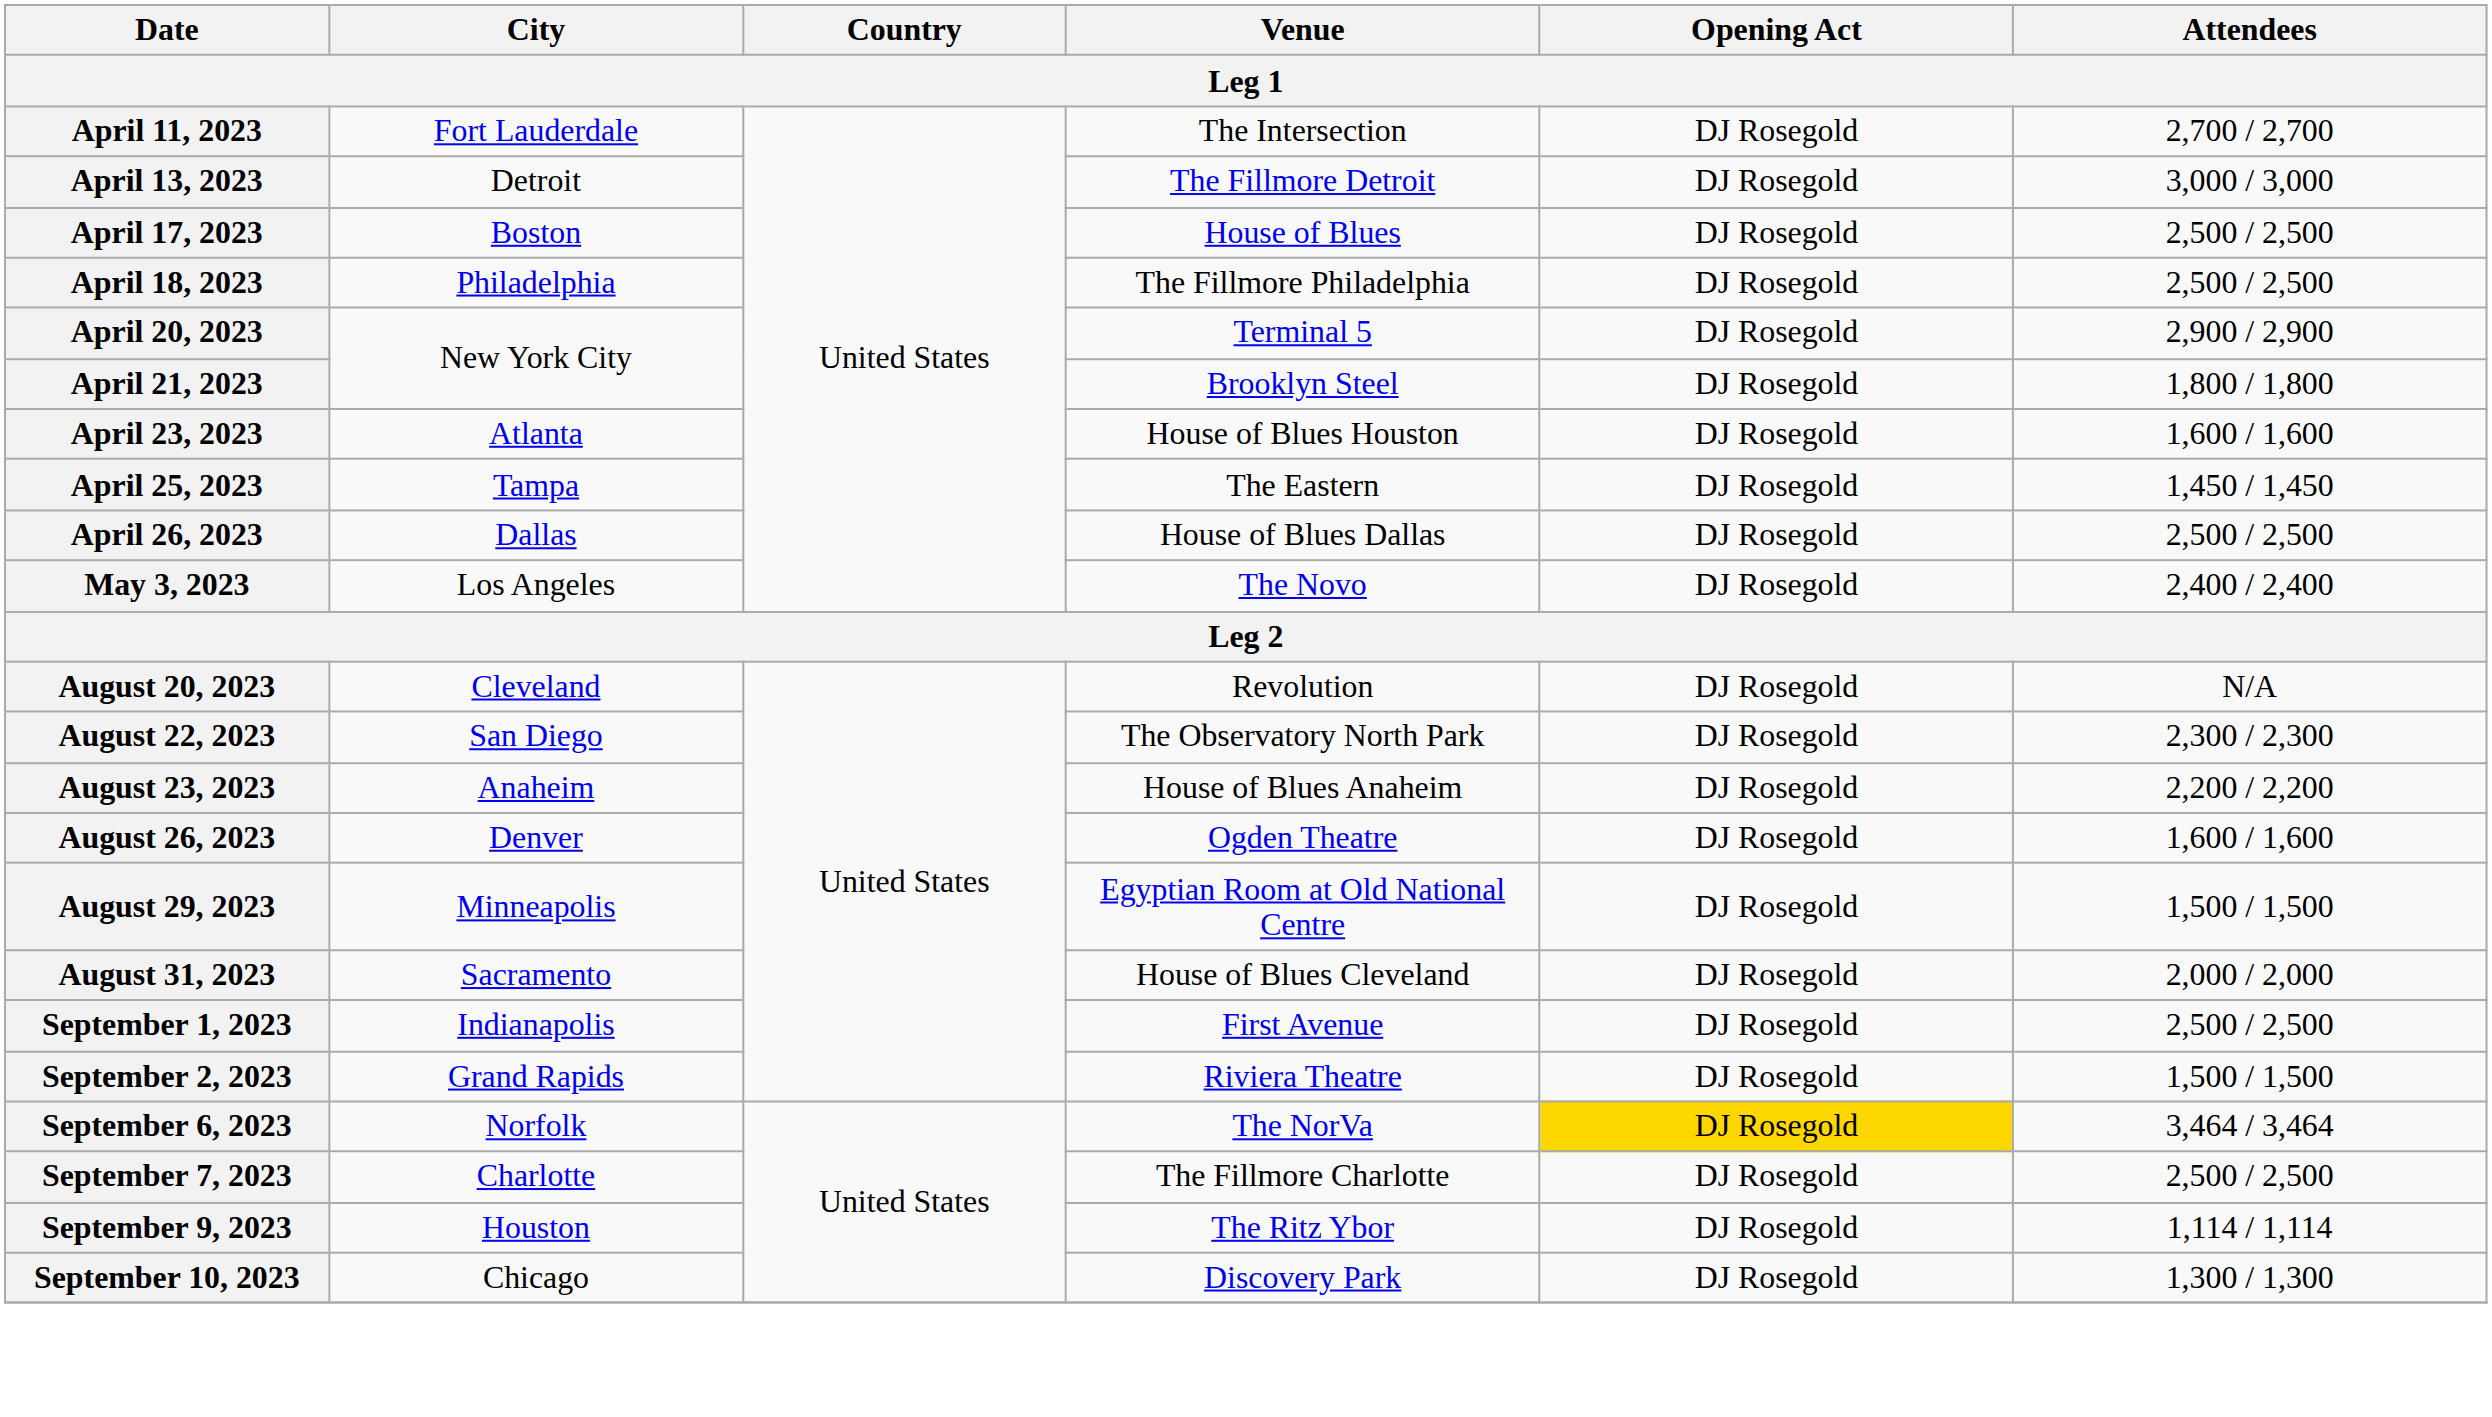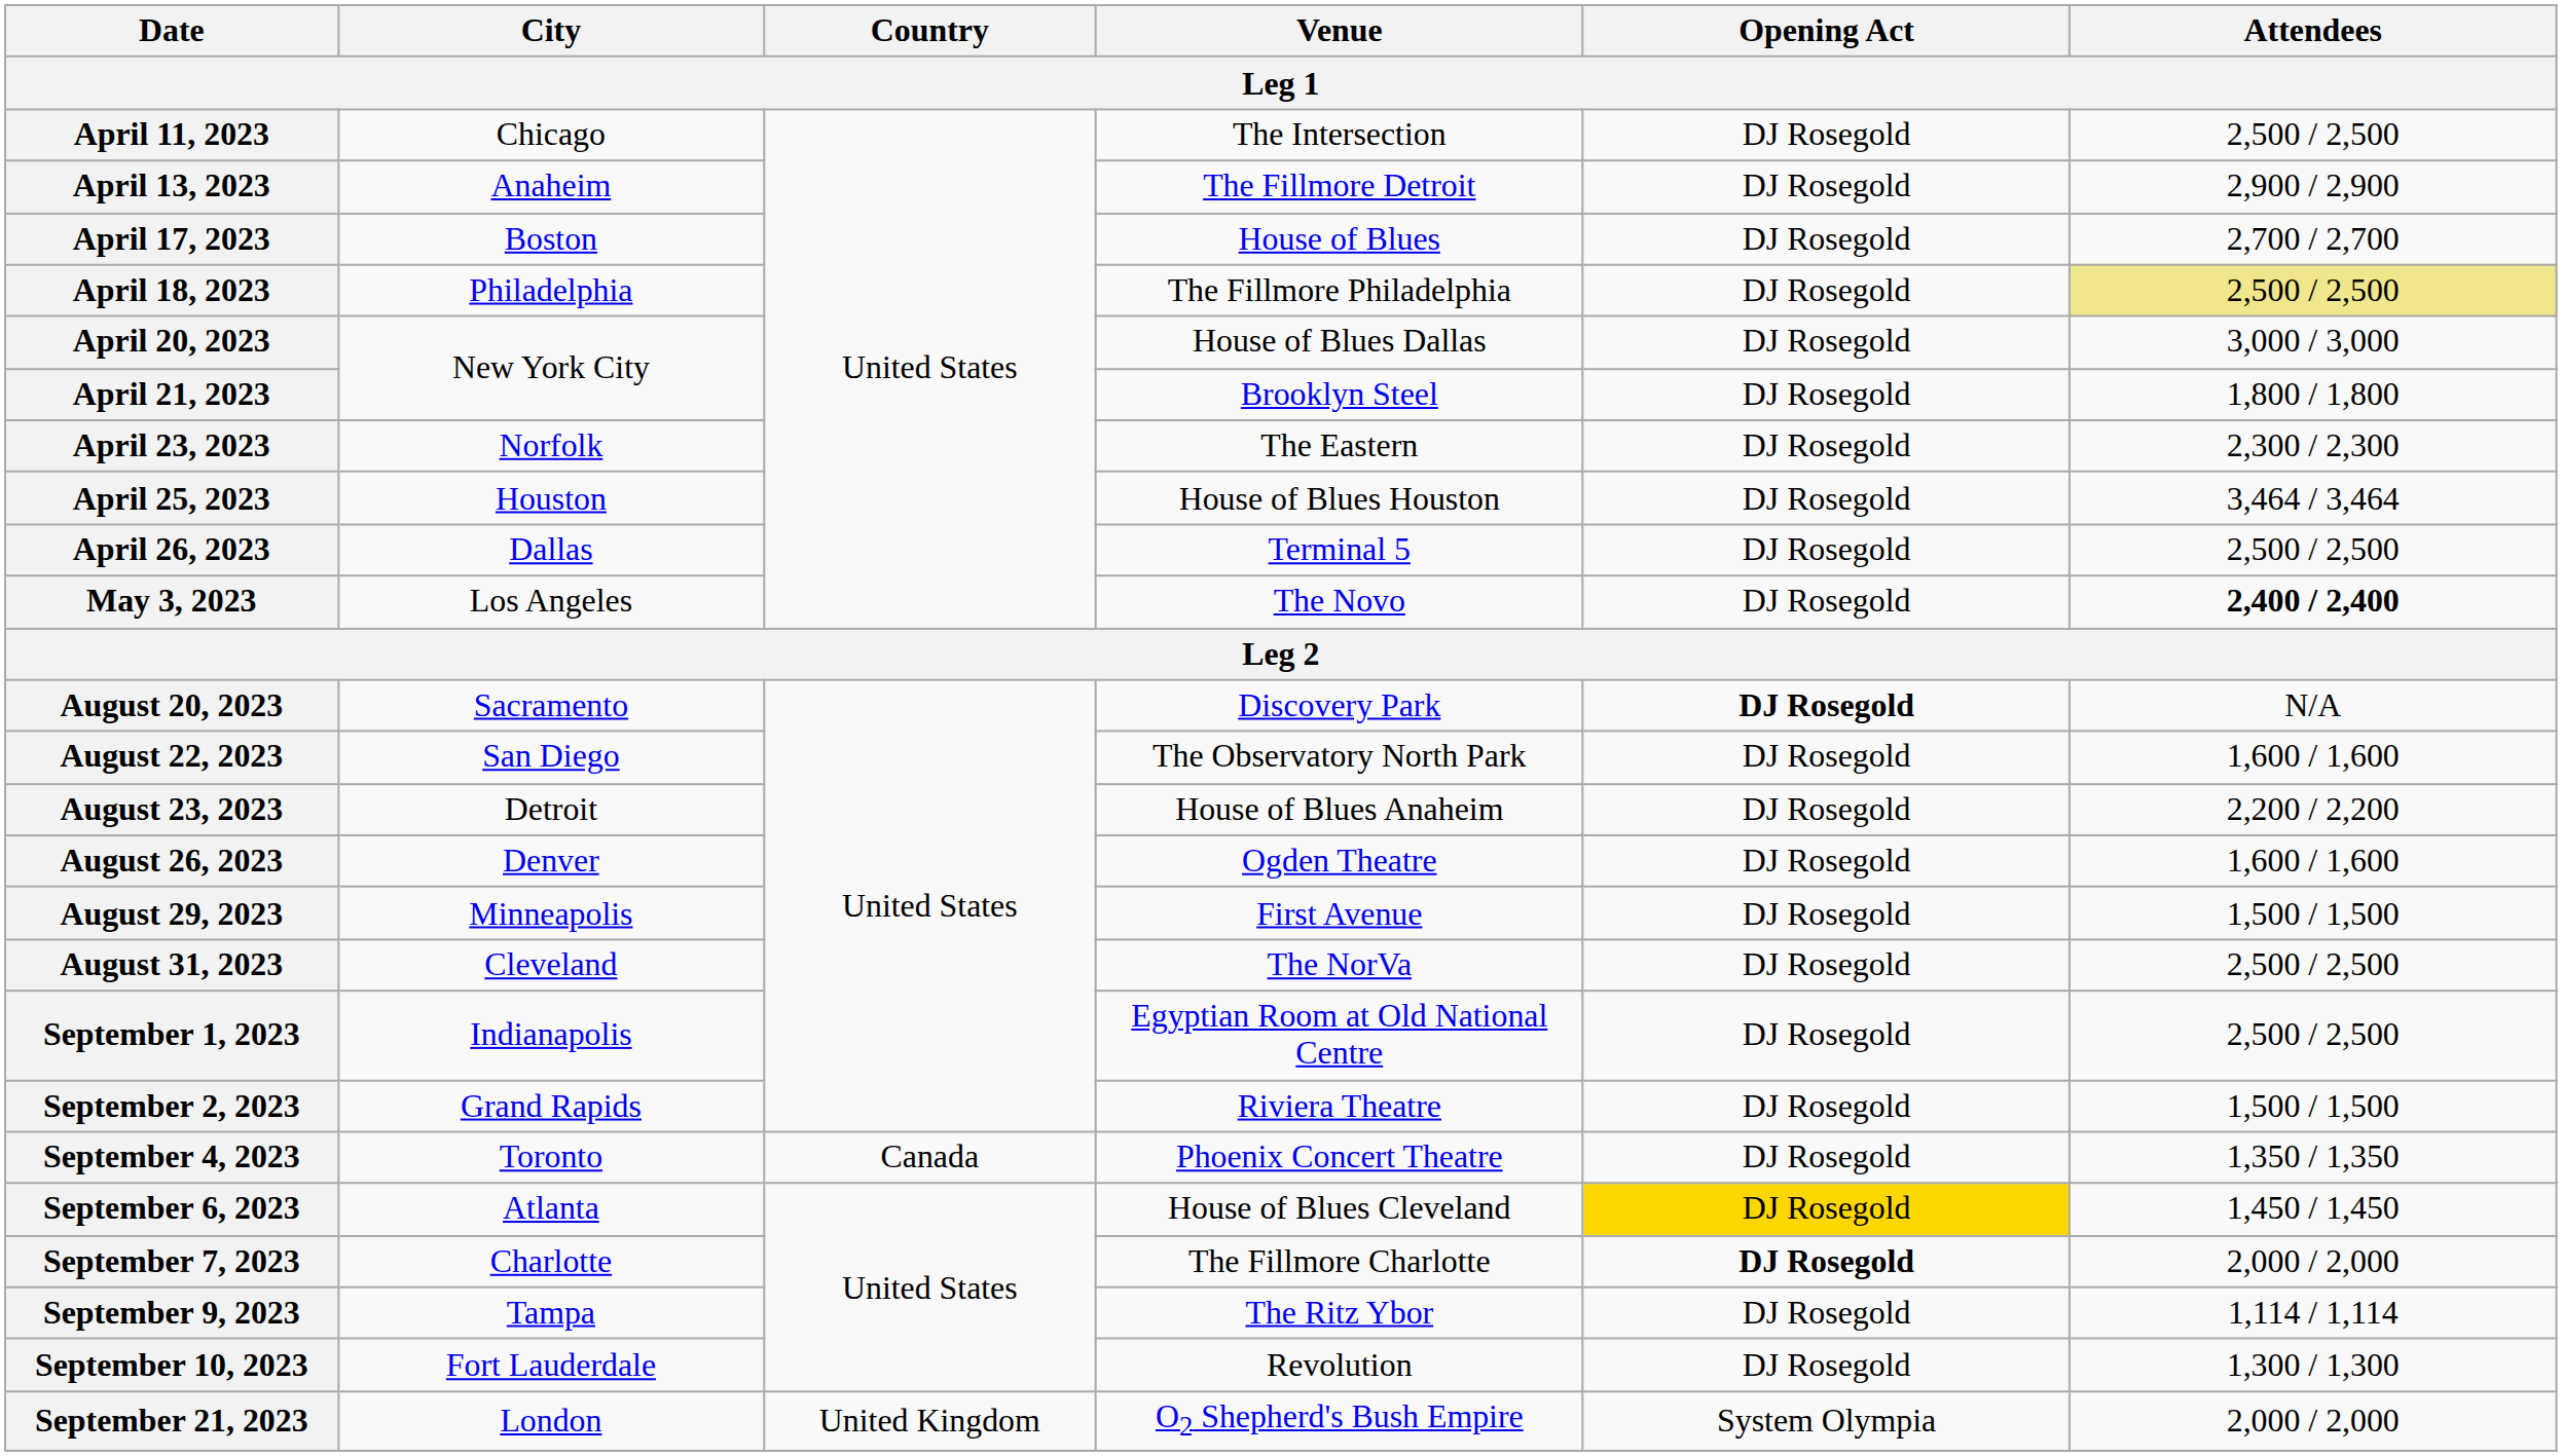 <table class="wikitable plainrowheaders" style="text-align:center;">
 <tr>
 <th scope="col" style="width:10em;">Date</th>
 <th scope="col" style="width:13em;">City</th>
 <th scope="col" style="width:10em;">Country</th>
 <th scope="col" style="width:15em;">Venue</th>
 <th scope="col" style="width:15em;">Opening Act</th>
 <th scope="col" style="width:15em;">Attendees</th>
 </tr>
 <tr>
 <th colspan="6">Leg 1</th>
 </tr>
 <tr>
 <th scope="row" style="text-align:center;">April 11, 2023</th>
-<td><a href='#'>Fort Lauderdale</a></td>
+<td>Chicago</td>
 <td rowspan="10">United States</td>
 <td>The Intersection</td>
 <td>DJ Rosegold</td>
-<td>2,700 / 2,700</td>
+<td>2,500 / 2,500</td>
 </tr>
 <tr>
 <th scope="row" style="text-align:center;">April 13, 2023</th>
-<td>Detroit</td>
+<td><a href='#'>Anaheim</a></td>
 <td><a href='#'>The Fillmore Detroit</a></td>
 <td>DJ Rosegold</td>
-<td>3,000 / 3,000</td>
+<td>2,900 / 2,900</td>
 </tr>
 <tr>
 <th scope="row" style="text-align:center;">April 17, 2023</th>
 <td><a href='#'>Boston</a></td>
 <td><a href='#'>House of Blues</a></td>
 <td>DJ Rosegold</td>
-<td>2,500 / 2,500</td>
+<td>2,700 / 2,700</td>
 </tr>
 <tr>
 <th scope="row" style="text-align:center;">April 18, 2023</th>
 <td><a href='#'>Philadelphia</a></td>
 <td>The Fillmore Philadelphia</td>
 <td>DJ Rosegold</td>
-<td>2,500 / 2,500</td>
+<td style="background: khaki;">2,500 / 2,500</td>
 </tr>
 <tr>
 <th scope="row" style="text-align:center;">April 20, 2023</th>
 <td rowspan="2">New York City</td>
-<td><a href='#'>Terminal 5</a></td>
+<td>House of Blues Dallas</td>
 <td>DJ Rosegold</td>
-<td>2,900 / 2,900</td>
+<td>3,000 / 3,000</td>
 </tr>
 <tr>
 <th scope="row" style="text-align:center;">April 21, 2023</th>
 <td><a href='#'>Brooklyn Steel</a></td>
 <td>DJ Rosegold</td>
 <td>1,800 / 1,800</td>
 </tr>
 <tr>
 <th scope="row" style="text-align:center;">April 23, 2023</th>
-<td><a href='#'>Atlanta</a></td>
-<td>House of Blues Houston</td>
+<td><a href='#'>Norfolk</a></td>
+<td>The Eastern</td>
 <td>DJ Rosegold</td>
-<td>1,600 / 1,600</td>
+<td>2,300 / 2,300</td>
 </tr>
 <tr>
 <th scope="row" style="text-align:center;">April 25, 2023</th>
-<td><a href='#'>Tampa</a></td>
-<td>The Eastern</td>
+<td><a href='#'>Houston</a></td>
+<td>House of Blues Houston</td>
 <td>DJ Rosegold</td>
-<td>1,450 / 1,450</td>
+<td>3,464 / 3,464</td>
 </tr>
 <tr>
 <th scope="row" style="text-align:center;">April 26, 2023</th>
 <td><a href='#'>Dallas</a></td>
-<td>House of Blues Dallas</td>
+<td><a href='#'>Terminal 5</a></td>
 <td>DJ Rosegold</td>
 <td>2,500 / 2,500</td>
 </tr>
 <tr>
 <th scope="row" style="text-align:center;">May 3, 2023</th>
 <td>Los Angeles</td>
 <td><a href='#'>The Novo</a></td>
 <td>DJ Rosegold</td>
-<td>2,400 / 2,400</td>
+<td><strong>2,400 / 2,400</strong></td>
 </tr>
 <tr>
 <th colspan="6">Leg 2</th>
 </tr>
 <tr>
 <th scope="row" style="text-align:center;">August 20, 2023</th>
-<td><a href='#'>Cleveland</a></td>
+<td><a href='#'>Sacramento</a></td>
 <td rowspan="8">United States</td>
-<td>Revolution</td>
-<td>DJ Rosegold</td>
+<td><a href='#'>Discovery Park</a></td>
+<td><strong>DJ Rosegold</strong></td>
 <td>N/A</td>
 </tr>
 <tr>
 <th scope="row" style="text-align:center;">August 22, 2023</th>
 <td><a href='#'>San Diego</a></td>
 <td>The Observatory North Park</td>
 <td>DJ Rosegold</td>
-<td>2,300 / 2,300</td>
+<td>1,600 / 1,600</td>
 </tr>
 <tr>
 <th scope="row" style="text-align:center;">August 23, 2023</th>
-<td><a href='#'>Anaheim</a></td>
+<td>Detroit</td>
 <td>House of Blues Anaheim</td>
 <td>DJ Rosegold</td>
 <td>2,200 / 2,200</td>
 </tr>
 <tr>
 <th scope="row" style="text-align:center;">August 26, 2023</th>
 <td><a href='#'>Denver</a></td>
 <td><a href='#'>Ogden Theatre</a></td>
 <td>DJ Rosegold</td>
 <td>1,600 / 1,600</td>
 </tr>
 <tr>
 <th scope="row" style="text-align:center;">August 29, 2023</th>
 <td><a href='#'>Minneapolis</a></td>
-<td><a href='#'>Egyptian Room at Old National Centre</a></td>
+<td><a href='#'>First Avenue</a></td>
 <td>DJ Rosegold</td>
 <td>1,500 / 1,500</td>
 </tr>
 <tr>
 <th scope="row" style="text-align:center;">August 31, 2023</th>
-<td><a href='#'>Sacramento</a></td>
-<td>House of Blues Cleveland</td>
+<td><a href='#'>Cleveland</a></td>
+<td><a href='#'>The NorVa</a></td>
 <td>DJ Rosegold</td>
-<td>2,000 / 2,000</td>
+<td>2,500 / 2,500</td>
 </tr>
 <tr>
 <th scope="row" style="text-align:center;">September 1, 2023</th>
 <td><a href='#'>Indianapolis</a></td>
-<td><a href='#'>First Avenue</a></td>
+<td><a href='#'>Egyptian Room at Old National Centre</a></td>
 <td>DJ Rosegold</td>
 <td>2,500 / 2,500</td>
 </tr>
 <tr>
 <th scope="row" style="text-align:center;">September 2, 2023</th>
 <td><a href='#'>Grand Rapids</a></td>
 <td><a href='#'>Riviera Theatre</a></td>
 <td>DJ Rosegold</td>
 <td>1,500 / 1,500</td>
 </tr>
 <tr>
+<th scope="row" style="text-align:center;">September 4, 2023</th>
+<td><a href='#'>Toronto</a></td>
+<td>Canada</td>
+<td><a href='#'>Phoenix Concert Theatre</a></td>
+<td>DJ Rosegold</td>
+<td>1,350 / 1,350</td>
+</tr>
+<tr>
 <th scope="row" style="text-align:center;">September 6, 2023</th>
-<td><a href='#'>Norfolk</a></td>
+<td><a href='#'>Atlanta</a></td>
 <td rowspan="4">United States</td>
-<td><a href='#'>The NorVa</a></td>
+<td>House of Blues Cleveland</td>
 <td style="background: gold;">DJ Rosegold</td>
-<td>3,464 / 3,464</td>
+<td>1,450 / 1,450</td>
 </tr>
 <tr>
 <th scope="row" style="text-align:center;">September 7, 2023</th>
 <td><a href='#'>Charlotte</a></td>
 <td>The Fillmore Charlotte</td>
-<td>DJ Rosegold</td>
-<td>2,500 / 2,500</td>
+<td><strong>DJ Rosegold</strong></td>
+<td>2,000 / 2,000</td>
 </tr>
 <tr>
 <th scope="row" style="text-align:center;">September 9, 2023</th>
-<td><a href='#'>Houston</a></td>
+<td><a href='#'>Tampa</a></td>
 <td><a href='#'>The Ritz Ybor</a></td>
 <td>DJ Rosegold</td>
 <td>1,114 / 1,114</td>
 </tr>
 <tr>
 <th scope="row" style="text-align:center;">September 10, 2023</th>
-<td>Chicago</td>
-<td><a href='#'>Discovery Park</a></td>
+<td><a href='#'>Fort Lauderdale</a></td>
+<td>Revolution</td>
 <td>DJ Rosegold</td>
 <td>1,300 / 1,300</td>
 </tr>
 <tr>
+<th scope="row" style="text-align:center;">September 21, 2023</th>
+<td><a href='#'>London</a></td>
+<td>United Kingdom</td>
+<td><a href='#'>O<sub>2</sub> Shepherd's Bush Empire</a></td>
+<td>System Olympia</td>
+<td>2,000 / 2,000</td>
+</tr>
+<tr>
 </tr>
 </table>
